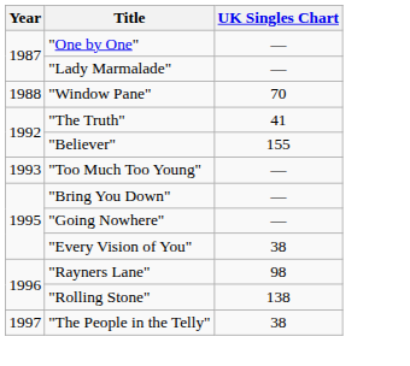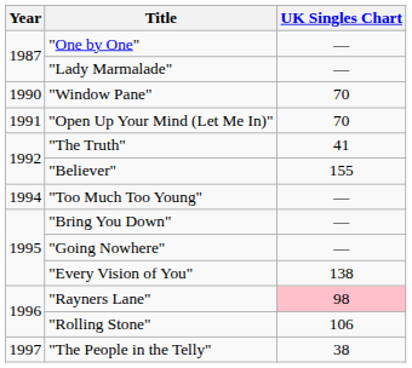 <table class="wikitable">
 <tr>
 <th>Year</th>
 <th>Title</th>
 <th><a href='#'>UK Singles Chart</a></th>
 </tr>
 <tr>
 <td rowspan="2">1987</td>
 <td>"<a href='#'>One by One</a>"</td>
 <td style="text-align:center;">—</td>
 </tr>
 <tr>
 <td>"Lady Marmalade"</td>
 <td style="text-align:center;">—</td>
 </tr>
 <tr>
-<td>1988</td>
+<td>1990</td>
 <td>"Window Pane"</td>
+<td style="text-align:center;">70</td>
+</tr>
+<tr>
+<td>1991</td>
+<td>"Open Up Your Mind (Let Me In)"</td>
 <td style="text-align:center;">70</td>
 </tr>
 <tr>
 <td rowspan="2">1992</td>
 <td>"The Truth"</td>
 <td style="text-align:center;">41</td>
 </tr>
 <tr>
 <td>"Believer"</td>
 <td style="text-align:center;">155 </td>
 </tr>
 <tr>
-<td>1993</td>
+<td>1994</td>
 <td>"Too Much Too Young"</td>
 <td style="text-align:center;">—</td>
 </tr>
 <tr>
 <td rowspan="3">1995</td>
 <td>"Bring You Down"</td>
 <td style="text-align:center;">—</td>
 </tr>
 <tr>
 <td>"Going Nowhere"</td>
 <td style="text-align:center;">—</td>
 </tr>
 <tr>
 <td>"Every Vision of You"</td>
-<td style="text-align:center;">38 </td>
+<td style="text-align:center;">138 </td>
 </tr>
 <tr>
 <td rowspan="2">1996</td>
 <td>"Rayners Lane"</td>
-<td style="text-align:center;">98 </td>
+<td style="background: pink; text-align:center;">98 </td>
 </tr>
 <tr>
 <td>"Rolling Stone"</td>
-<td style="text-align:center;">138 </td>
+<td style="text-align:center;">106 </td>
 </tr>
 <tr>
 <td>1997</td>
 <td>"The People in the Telly"</td>
 <td style="text-align:center;">38 </td>
 </tr>
 </table>
